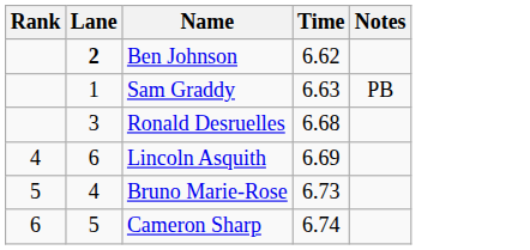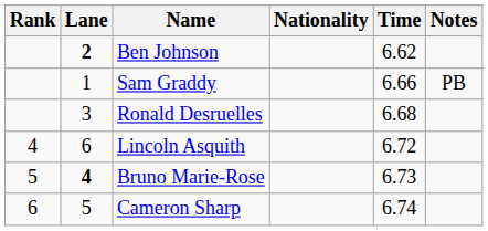 <table class="wikitable sortable" style="text-align:center">
 <tr>
 <th>Rank</th>
 <th>Lane</th>
 <th>Name</th>
+<th>Nationality</th>
 <th>Time</th>
 <th>Notes</th>
 </tr>
 <tr>
 <td></td>
 <td><strong>2</strong></td>
 <td align="left"><a href='#'>Ben Johnson</a></td>
+<td align=left></td>
 <td>6.62</td>
 <td></td>
 </tr>
 <tr>
 <td></td>
 <td>1</td>
 <td align="left"><a href='#'>Sam Graddy</a></td>
-<td>6.63</td>
+<td align=left></td>
+<td>6.66</td>
 <td>PB</td>
 </tr>
 <tr>
 <td></td>
 <td>3</td>
 <td align="left"><a href='#'>Ronald Desruelles</a></td>
+<td align=left></td>
 <td>6.68</td>
 <td></td>
 </tr>
 <tr>
 <td>4</td>
 <td>6</td>
 <td align="left"><a href='#'>Lincoln Asquith</a></td>
-<td>6.69</td>
+<td align=left></td>
+<td>6.72</td>
 <td></td>
 </tr>
 <tr>
 <td>5</td>
-<td>4</td>
+<td><strong>4</strong></td>
 <td align="left"><a href='#'>Bruno Marie-Rose</a></td>
+<td align=left></td>
 <td>6.73</td>
 <td></td>
 </tr>
 <tr>
 <td>6</td>
 <td>5</td>
 <td align="left"><a href='#'>Cameron Sharp</a></td>
+<td align=left></td>
 <td>6.74</td>
 <td></td>
 </tr>
 </table>
